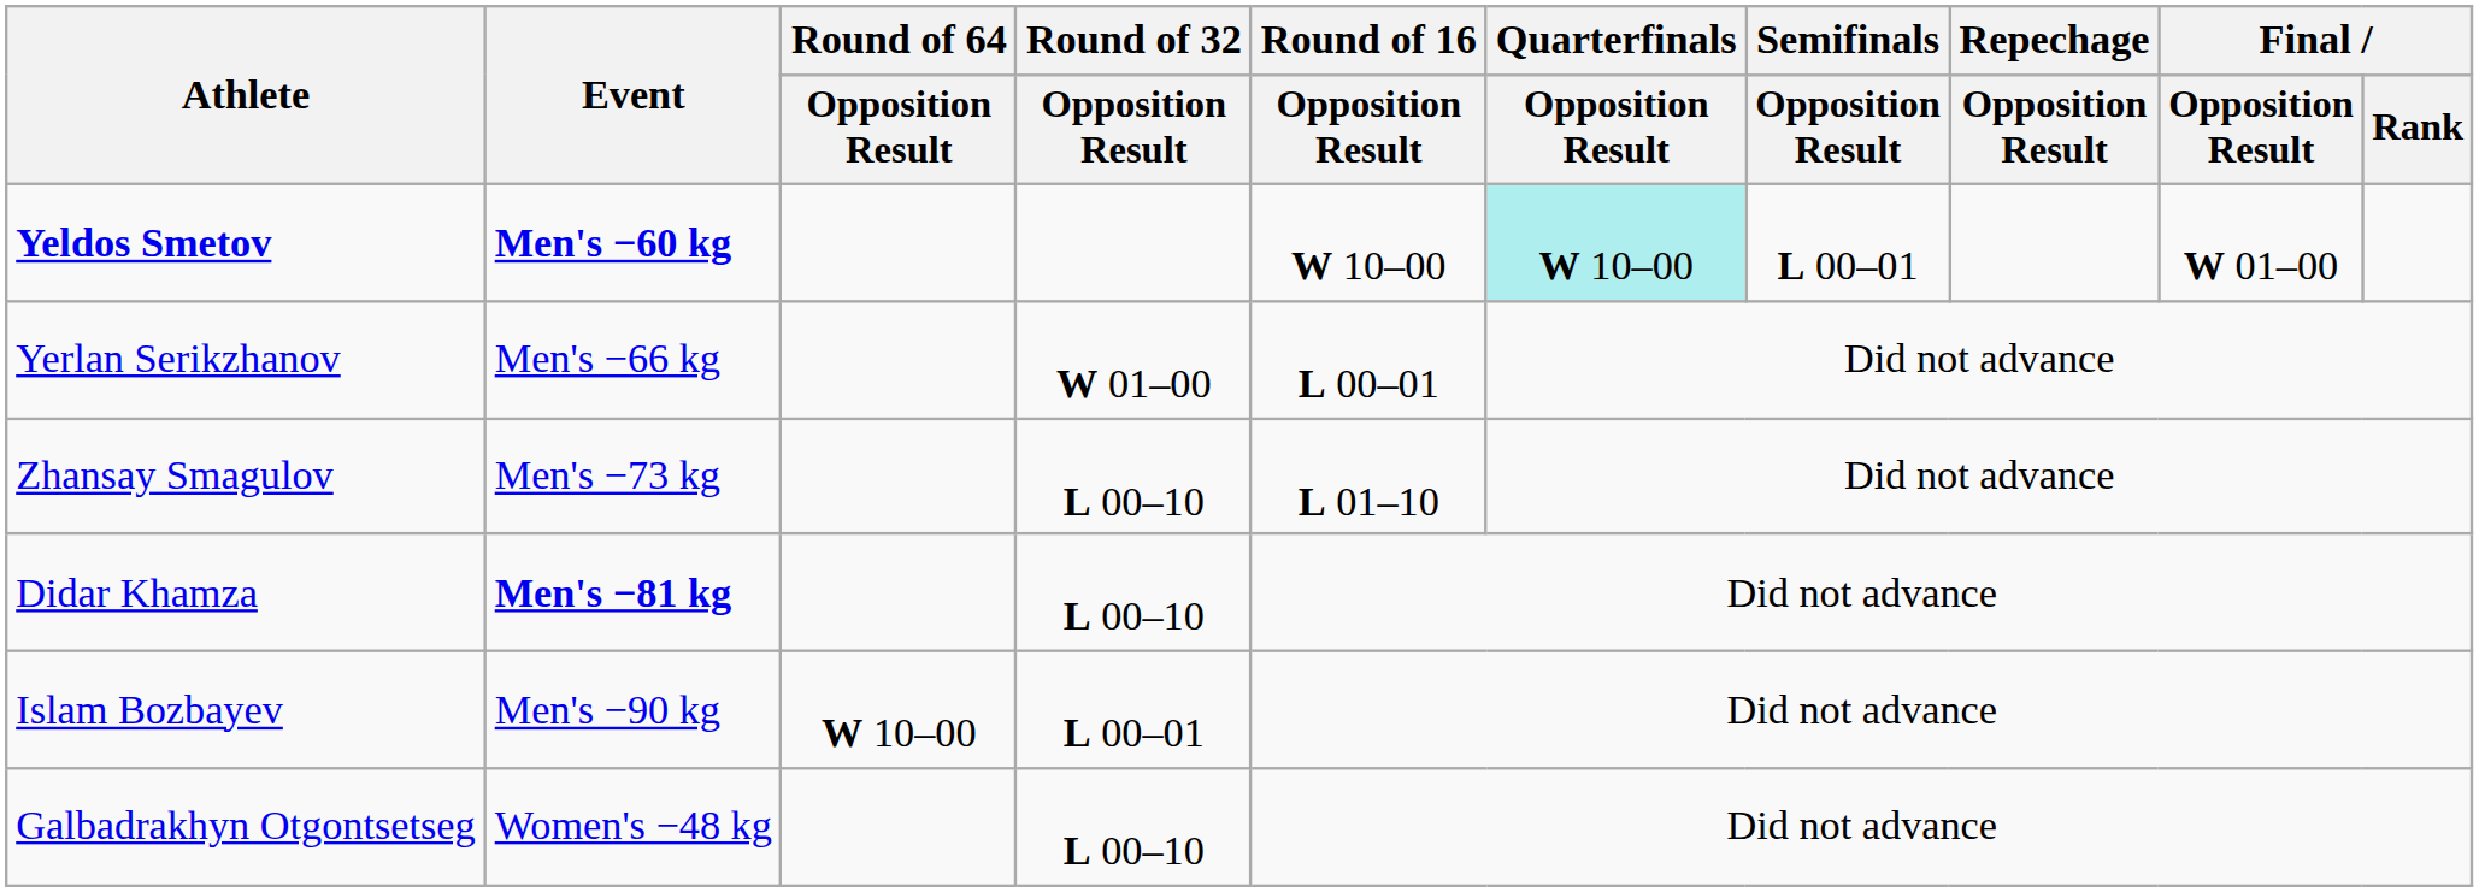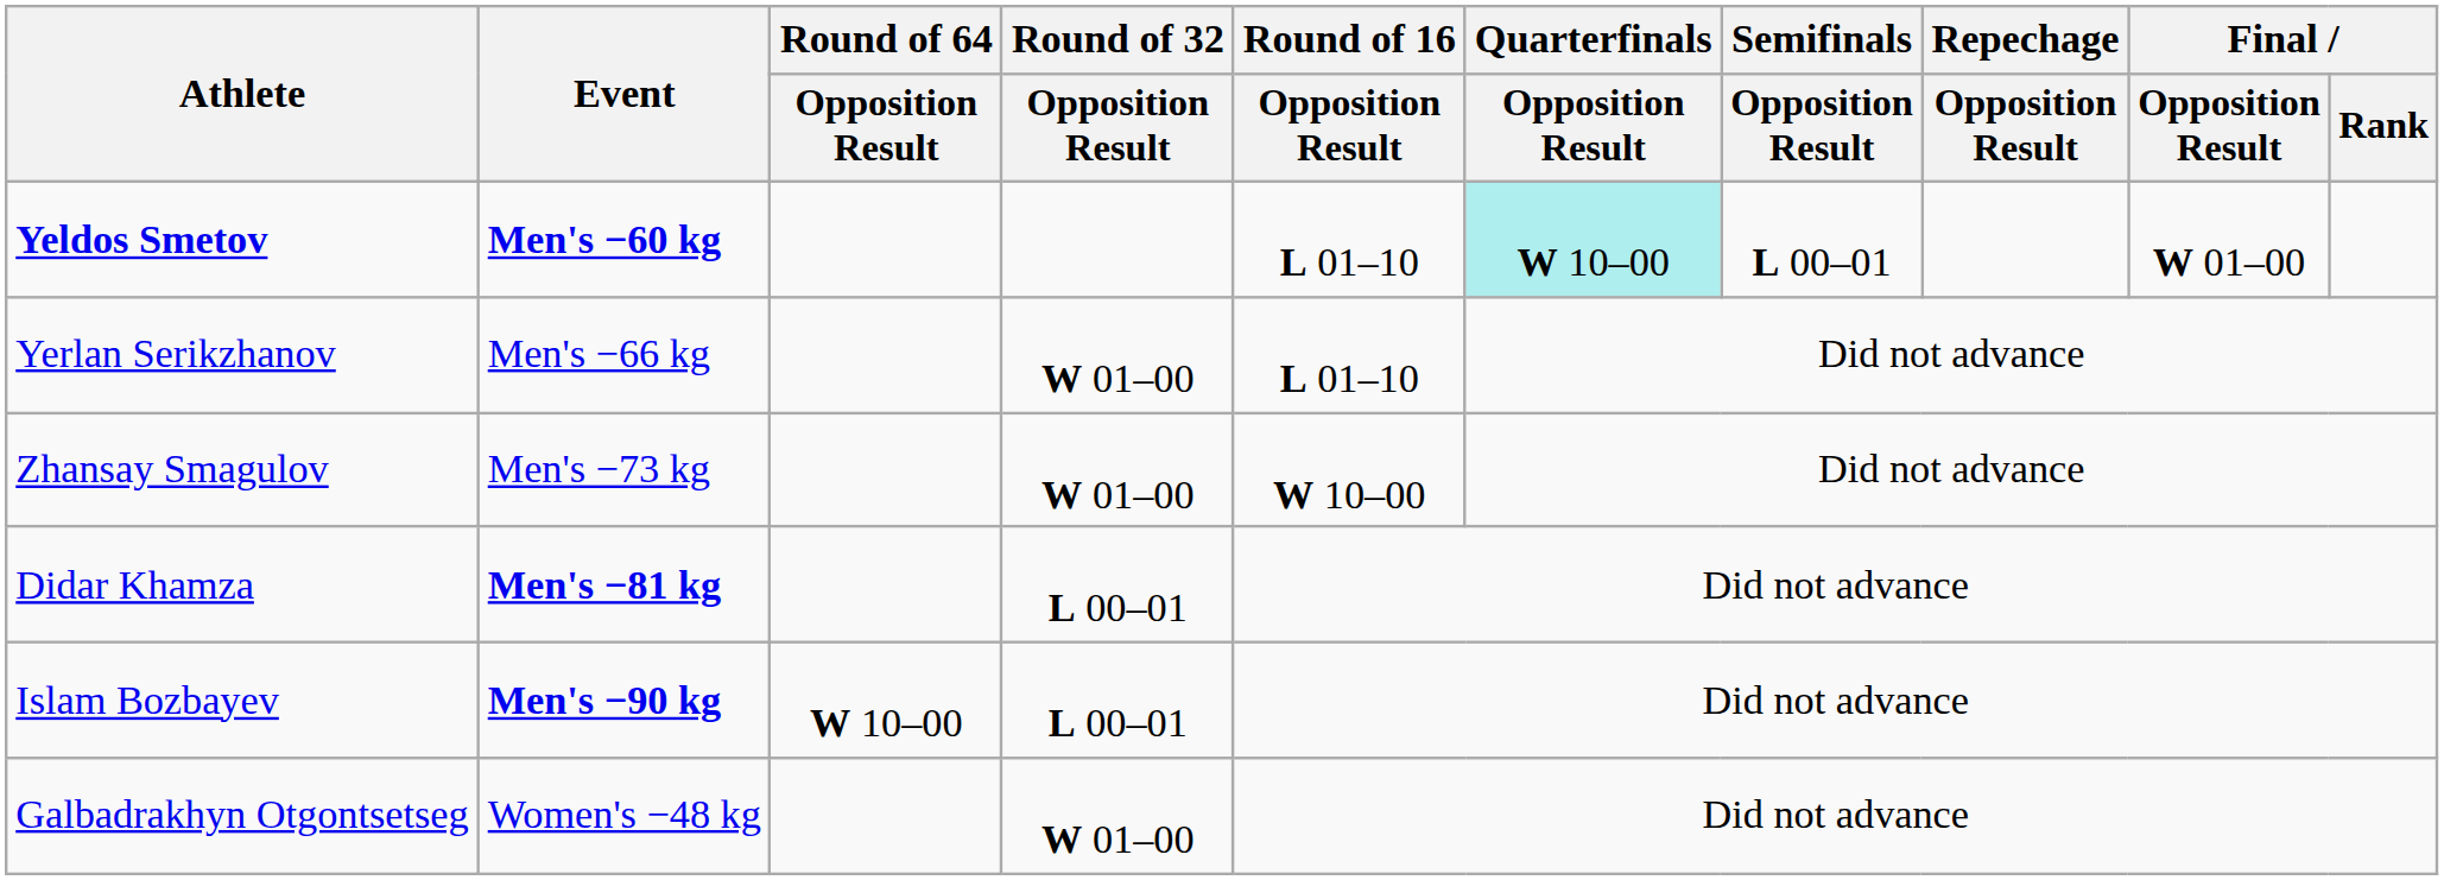 <table class="wikitable" style="font-size:90%">
 <tr>
 <th rowspan="2">Athlete</th>
 <th rowspan="2">Event</th>
 <th>Round of 64</th>
 <th>Round of 32</th>
 <th>Round of 16</th>
 <th>Quarterfinals</th>
 <th>Semifinals</th>
 <th>Repechage</th>
 <th colspan=2>Final / </th>
 </tr>
 <tr style="font-size:95%">
 <th>Opposition<br>Result</th>
 <th>Opposition<br>Result</th>
 <th>Opposition<br>Result</th>
 <th>Opposition<br>Result</th>
 <th>Opposition<br>Result</th>
 <th>Opposition<br>Result</th>
 <th>Opposition<br>Result</th>
 <th>Rank</th>
 </tr>
 <tr align=center>
 <td align=left><strong><a href='#'>Yeldos Smetov</a></strong></td>
 <td align=left><strong><a href='#'>Men's −60 kg</a></strong></td>
 <td></td>
 <td></td>
-<td><br><strong>W</strong> 10–00</td>
+<td><br><strong>L</strong> 01–10</td>
 <td style="background: paleturquoise;"><br><strong>W</strong> 10–00</td>
 <td><br><strong>L</strong> 00–01</td>
 <td></td>
 <td><br><strong>W</strong> 01–00</td>
 <td></td>
 </tr>
 <tr align=center>
 <td align=left><a href='#'>Yerlan Serikzhanov</a></td>
 <td align=left><a href='#'>Men's −66 kg</a></td>
 <td></td>
 <td><br><strong>W</strong> 01–00</td>
-<td><br><strong>L</strong> 00–01</td>
+<td><br><strong>L</strong> 01–10</td>
 <td colspan=5>Did not advance</td>
 </tr>
 <tr align=center>
 <td align=left><a href='#'>Zhansay Smagulov</a></td>
 <td align=left><a href='#'>Men's −73 kg</a></td>
 <td></td>
-<td><br><strong>L</strong> 00–10</td>
-<td><br><strong>L</strong> 01–10</td>
+<td><br> <strong>W</strong> 01–00</td>
+<td><br><strong>W</strong> 10–00</td>
 <td colspan=5>Did not advance</td>
 </tr>
 <tr align=center>
 <td align=left><a href='#'>Didar Khamza</a></td>
 <td align=left><strong><a href='#'>Men's −81 kg</a></strong></td>
 <td></td>
-<td><br> <strong>L</strong> 00–10</td>
+<td><br> <strong>L</strong> 00–01</td>
 <td colspan=6>Did not advance</td>
 </tr>
 <tr align=center>
 <td align=left><a href='#'>Islam Bozbayev</a></td>
-<td align=left><a href='#'>Men's −90 kg</a></td>
+<td align=left><strong><a href='#'>Men's −90 kg</a></strong></td>
 <td><br> <strong>W</strong> 10–00</td>
 <td><br> <strong>L</strong> 00–01</td>
 <td colspan=6>Did not advance</td>
 </tr>
 <tr align=center>
 <td align=left><a href='#'>Galbadrakhyn Otgontsetseg</a></td>
 <td align=left><a href='#'>Women's −48 kg</a></td>
 <td></td>
-<td><br><strong>L</strong> 00–10</td>
+<td><br> <strong>W</strong> 01–00</td>
 <td colspan=6>Did not advance</td>
 </tr>
 </table>
